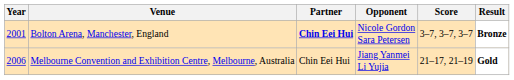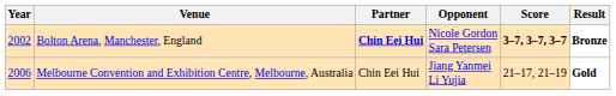 <table class="sortable wikitable" style="font-size: 90%;">
 <tr>
 <th>Year</th>
 <th>Venue</th>
 <th>Partner</th>
 <th>Opponent</th>
 <th>Score</th>
 <th>Result</th>
 </tr>
 <tr style="background:#FFE4B5">
-<td align="center"><a href='#'>2001</a></td>
+<td align="center"><a href='#'>2002</a></td>
 <td align="left"><a href='#'>Bolton Arena</a>, <a href='#'>Manchester</a>, England</td>
 <td align="left"><strong> <a href='#'>Chin Eei Hui</a></strong></td>
 <td align="left"> <a href='#'>Nicole Gordon</a><br> <a href='#'>Sara Petersen</a></td>
-<td align="left">3–7, 3–7, 3–7</td>
+<td align="left"><strong>3–7, 3–7, 3–7</strong></td>
 <td style="text-align:left; background:white"> <strong>Bronze</strong></td>
 </tr>
 <tr style="background:#FFE4B5">
 <td align="center"><a href='#'>2006</a></td>
 <td align="left"><a href='#'>Melbourne Convention and Exhibition Centre</a>, <a href='#'>Melbourne</a>, Australia</td>
 <td align="left"> Chin Eei Hui</td>
 <td align="left"> <a href='#'>Jiang Yanmei</a><br> <a href='#'>Li Yujia</a></td>
 <td align="left">21–17, 21–19</td>
 <td style="text-align:left; background:white"> <strong>Gold</strong></td>
 </tr>
 </table>
